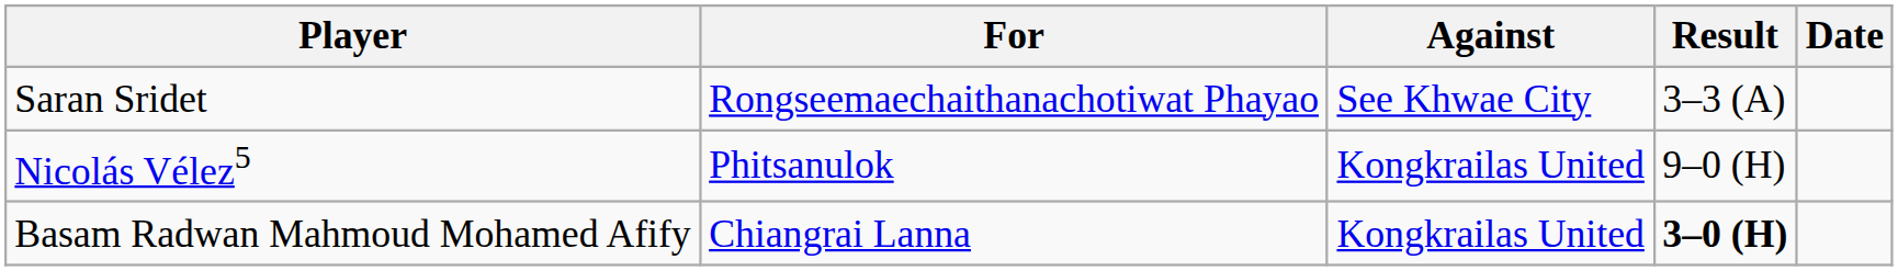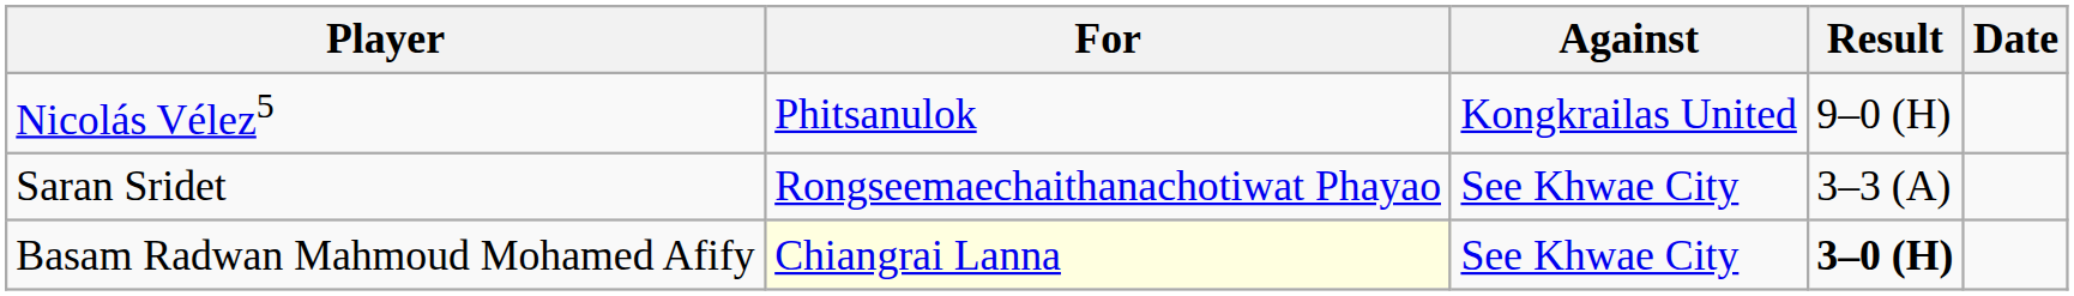 <table class="wikitable">
 <tr>
 <th>Player</th>
 <th>For</th>
 <th>Against</th>
 <th>Result</th>
 <th>Date</th>
 </tr>
 <tr>
+<td> <a href='#'>Nicolás Vélez</a><sup>5</sup></td>
+<td><a href='#'>Phitsanulok</a></td>
+<td><a href='#'>Kongkrailas United</a></td>
+<td>9–0 (H)</td>
+<td></td>
+</tr>
+<tr>
 <td> Saran Sridet</td>
 <td><a href='#'>Rongseemaechaithanachotiwat Phayao</a></td>
 <td><a href='#'>See Khwae City</a></td>
 <td>3–3 (A)</td>
 <td></td>
 </tr>
 <tr>
-<td> <a href='#'>Nicolás Vélez</a><sup>5</sup></td>
-<td><a href='#'>Phitsanulok</a></td>
-<td><a href='#'>Kongkrailas United</a></td>
-<td>9–0 (H)</td>
-<td></td>
-</tr>
-<tr>
 <td> Basam Radwan Mahmoud Mohamed Afify</td>
-<td><a href='#'>Chiangrai Lanna</a></td>
-<td><a href='#'>Kongkrailas United</a></td>
+<td style="background: lightyellow;"><a href='#'>Chiangrai Lanna</a></td>
+<td><a href='#'>See Khwae City</a></td>
 <td><strong>3–0 (H)</strong></td>
 <td></td>
 </tr>
 </table>
